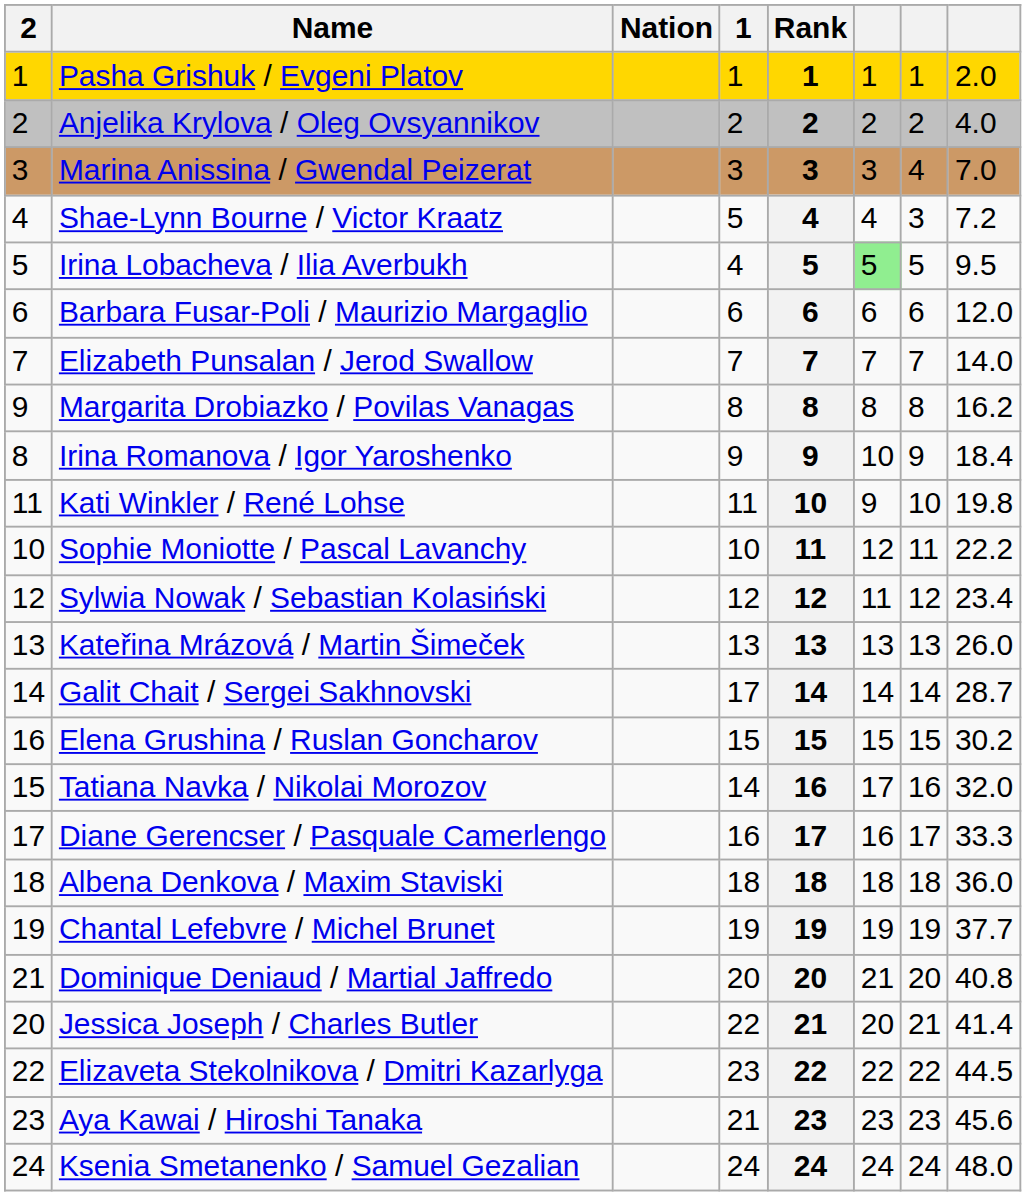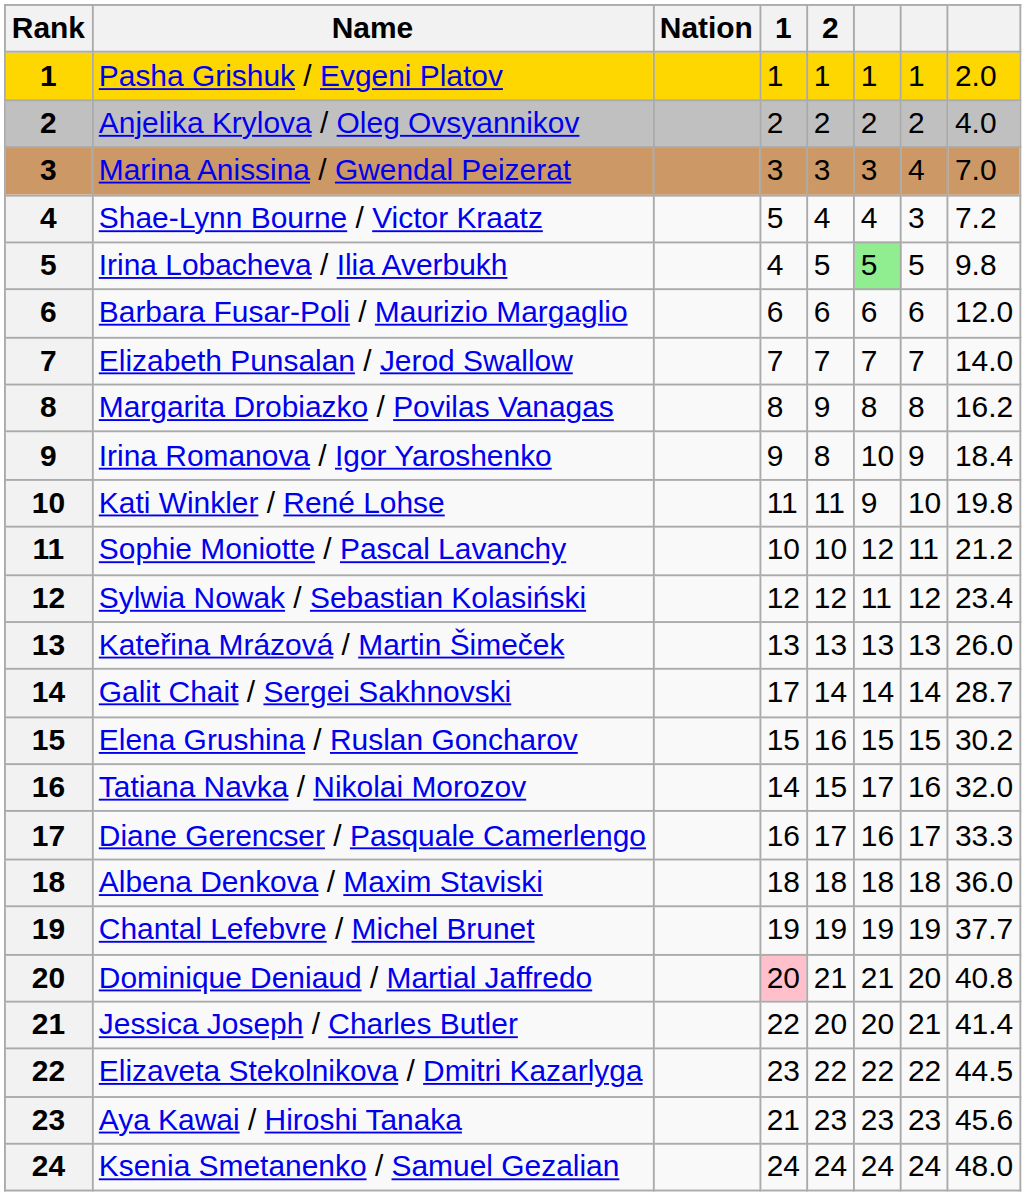 <table class="wikitable sortable">
 <tr>
-<th>2</th>
+<th>Rank</th>
 <th>Name</th>
 <th>Nation</th>
 <th>1</th>
-<th>Rank</th>
+<th>2</th>
 <th></th>
 <th></th>
 <th></th>
 </tr>
 <tr style="background:gold">
-<td>1</td>
+<td style="text-align:center"><strong>1</strong></td>
 <td><a href='#'>Pasha Grishuk</a> / <a href='#'>Evgeni Platov</a></td>
 <td></td>
 <td>1</td>
-<td style="text-align:center"><strong>1</strong></td>
+<td>1</td>
 <td>1</td>
 <td>1</td>
 <td>2.0</td>
 </tr>
 <tr style="background:silver">
-<td>2</td>
+<td style="text-align:center"><strong>2</strong></td>
 <td><a href='#'>Anjelika Krylova</a> / <a href='#'>Oleg Ovsyannikov</a></td>
 <td></td>
 <td>2</td>
-<td style="text-align:center"><strong>2</strong></td>
+<td>2</td>
 <td>2</td>
 <td>2</td>
 <td>4.0</td>
 </tr>
 <tr style="background:#cc9966">
-<td>3</td>
+<td style="text-align:center"><strong>3</strong></td>
 <td><a href='#'>Marina Anissina</a> / <a href='#'>Gwendal Peizerat</a></td>
 <td></td>
 <td>3</td>
-<td style="text-align:center"><strong>3</strong></td>
+<td>3</td>
 <td>3</td>
 <td>4</td>
 <td>7.0</td>
 </tr>
 <tr>
-<td>4</td>
+<th>4</th>
 <td><a href='#'>Shae-Lynn Bourne</a> / <a href='#'>Victor Kraatz</a></td>
 <td></td>
 <td>5</td>
-<th>4</th>
+<td>4</td>
 <td>4</td>
 <td>3</td>
 <td>7.2</td>
 </tr>
 <tr>
-<td>5</td>
+<th>5</th>
 <td><a href='#'>Irina Lobacheva</a> / <a href='#'>Ilia Averbukh</a></td>
 <td></td>
 <td>4</td>
-<th>5</th>
+<td>5</td>
 <td style="background: lightgreen;">5</td>
 <td>5</td>
-<td>9.5</td>
+<td>9.8</td>
 </tr>
 <tr>
-<td>6</td>
+<th>6</th>
 <td><a href='#'>Barbara Fusar-Poli</a> / <a href='#'>Maurizio Margaglio</a></td>
 <td></td>
 <td>6</td>
-<th>6</th>
+<td>6</td>
 <td>6</td>
 <td>6</td>
 <td>12.0</td>
 </tr>
 <tr>
-<td>7</td>
+<th>7</th>
 <td><a href='#'>Elizabeth Punsalan</a> / <a href='#'>Jerod Swallow</a></td>
 <td></td>
 <td>7</td>
-<th>7</th>
+<td>7</td>
 <td>7</td>
 <td>7</td>
 <td>14.0</td>
 </tr>
 <tr>
-<td>9</td>
+<th>8</th>
 <td><a href='#'>Margarita Drobiazko</a> / <a href='#'>Povilas Vanagas</a></td>
 <td></td>
 <td>8</td>
-<th>8</th>
+<td>9</td>
 <td>8</td>
 <td>8</td>
 <td>16.2</td>
 </tr>
 <tr>
-<td>8</td>
+<th>9</th>
 <td><a href='#'>Irina Romanova</a> / <a href='#'>Igor Yaroshenko</a></td>
 <td></td>
 <td>9</td>
-<th>9</th>
+<td>8</td>
 <td>10</td>
 <td>9</td>
 <td>18.4</td>
 </tr>
 <tr>
-<td>11</td>
+<th>10</th>
 <td><a href='#'>Kati Winkler</a> / <a href='#'>René Lohse</a></td>
 <td></td>
 <td>11</td>
-<th>10</th>
+<td>11</td>
 <td>9</td>
 <td>10</td>
 <td>19.8</td>
 </tr>
 <tr>
-<td>10</td>
+<th>11</th>
 <td><a href='#'>Sophie Moniotte</a> / <a href='#'>Pascal Lavanchy</a></td>
 <td></td>
 <td>10</td>
-<th>11</th>
+<td>10</td>
 <td>12</td>
 <td>11</td>
-<td>22.2</td>
+<td>21.2</td>
 </tr>
 <tr>
-<td>12</td>
+<th>12</th>
 <td><a href='#'>Sylwia Nowak</a> / <a href='#'>Sebastian Kolasiński</a></td>
 <td></td>
 <td>12</td>
-<th>12</th>
+<td>12</td>
 <td>11</td>
 <td>12</td>
 <td>23.4</td>
 </tr>
 <tr>
-<td>13</td>
+<th>13</th>
 <td><a href='#'>Kateřina Mrázová</a> / <a href='#'>Martin Šimeček</a></td>
 <td></td>
 <td>13</td>
-<th>13</th>
+<td>13</td>
 <td>13</td>
 <td>13</td>
 <td>26.0</td>
 </tr>
 <tr>
-<td>14</td>
+<th>14</th>
 <td><a href='#'>Galit Chait</a> / <a href='#'>Sergei Sakhnovski</a></td>
 <td></td>
 <td>17</td>
-<th>14</th>
+<td>14</td>
 <td>14</td>
 <td>14</td>
 <td>28.7</td>
 </tr>
 <tr>
-<td>16</td>
+<th>15</th>
 <td><a href='#'>Elena Grushina</a> / <a href='#'>Ruslan Goncharov</a></td>
 <td></td>
 <td>15</td>
-<th>15</th>
+<td>16</td>
 <td>15</td>
 <td>15</td>
 <td>30.2</td>
 </tr>
 <tr>
-<td>15</td>
+<th>16</th>
 <td><a href='#'>Tatiana Navka</a> / <a href='#'>Nikolai Morozov</a></td>
 <td></td>
 <td>14</td>
-<th>16</th>
+<td>15</td>
 <td>17</td>
 <td>16</td>
 <td>32.0</td>
 </tr>
 <tr>
-<td>17</td>
+<th>17</th>
 <td><a href='#'>Diane Gerencser</a> / <a href='#'>Pasquale Camerlengo</a></td>
 <td></td>
 <td>16</td>
-<th>17</th>
+<td>17</td>
 <td>16</td>
 <td>17</td>
 <td>33.3</td>
 </tr>
 <tr>
-<td>18</td>
+<th>18</th>
 <td><a href='#'>Albena Denkova</a> / <a href='#'>Maxim Staviski</a></td>
 <td></td>
 <td>18</td>
-<th>18</th>
+<td>18</td>
 <td>18</td>
 <td>18</td>
 <td>36.0</td>
 </tr>
 <tr>
-<td>19</td>
+<th>19</th>
 <td><a href='#'>Chantal Lefebvre</a> / <a href='#'>Michel Brunet</a></td>
 <td></td>
 <td>19</td>
-<th>19</th>
+<td>19</td>
 <td>19</td>
 <td>19</td>
 <td>37.7</td>
 </tr>
 <tr>
-<td>21</td>
+<th>20</th>
 <td><a href='#'>Dominique Deniaud</a> / <a href='#'>Martial Jaffredo</a></td>
 <td></td>
-<td>20</td>
-<th>20</th>
+<td style="background: pink;">20</td>
+<td>21</td>
 <td>21</td>
 <td>20</td>
 <td>40.8</td>
 </tr>
 <tr>
-<td>20</td>
+<th>21</th>
 <td><a href='#'>Jessica Joseph</a> / <a href='#'>Charles Butler</a></td>
 <td></td>
 <td>22</td>
-<th>21</th>
+<td>20</td>
 <td>20</td>
 <td>21</td>
 <td>41.4</td>
 </tr>
 <tr>
-<td>22</td>
+<th>22</th>
 <td><a href='#'>Elizaveta Stekolnikova</a> / <a href='#'>Dmitri Kazarlyga</a></td>
 <td></td>
 <td>23</td>
-<th>22</th>
+<td>22</td>
 <td>22</td>
 <td>22</td>
 <td>44.5</td>
 </tr>
 <tr>
-<td>23</td>
+<th>23</th>
 <td><a href='#'>Aya Kawai</a> / <a href='#'>Hiroshi Tanaka</a></td>
 <td></td>
 <td>21</td>
-<th>23</th>
+<td>23</td>
 <td>23</td>
 <td>23</td>
 <td>45.6</td>
 </tr>
 <tr>
-<td>24</td>
+<th>24</th>
 <td><a href='#'>Ksenia Smetanenko</a> / <a href='#'>Samuel Gezalian</a></td>
 <td></td>
 <td>24</td>
-<th>24</th>
+<td>24</td>
 <td>24</td>
 <td>24</td>
 <td>48.0</td>
 </tr>
 </table>
